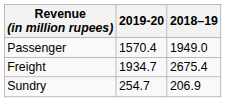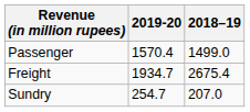 <table class="wikitable">
 <tr>
 <th>Revenue<br><em>(in million rupees)</em></th>
 <th>2019-20</th>
 <th>2018–19</th>
 </tr>
 <tr>
 <td>Passenger</td>
 <td>1570.4</td>
-<td>1949.0</td>
+<td>1499.0</td>
 </tr>
 <tr>
 <td>Freight</td>
 <td>1934.7</td>
 <td>2675.4</td>
 </tr>
 <tr>
 <td>Sundry</td>
 <td>254.7</td>
-<td>206.9</td>
+<td>207.0</td>
 </tr>
 </table>
